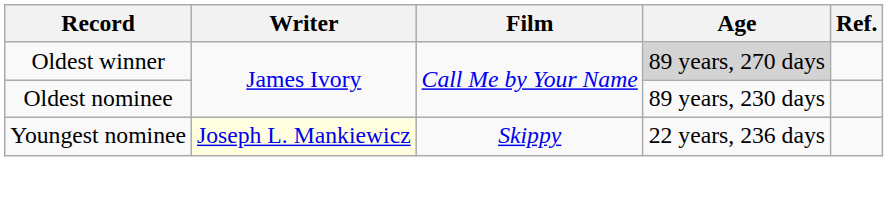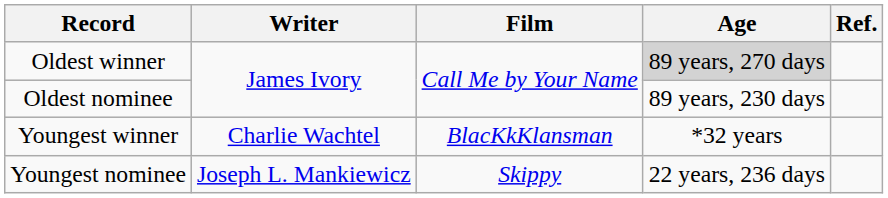 <table class="wikitable" style="text-align:center;">
 <tr>
 <th scope="col">Record</th>
 <th scope="col">Writer</th>
 <th scope="col">Film</th>
 <th scope="col">Age</th>
 <th scope="col" class="unsortable">Ref.</th>
 </tr>
 <tr>
 <td>Oldest winner</td>
 <td rowspan="2"><a href='#'>James Ivory</a></td>
 <td rowspan="2"><em><a href='#'>Call Me by Your Name</a></em></td>
 <td style="background: lightgrey;">89 years, 270 days</td>
 <td></td>
 </tr>
 <tr>
 <td>Oldest nominee</td>
 <td>89 years, 230 days</td>
 <td></td>
 </tr>
 <tr>
+<td>Youngest winner</td>
+<td><a href='#'>Charlie Wachtel</a></td>
+<td><em><a href='#'>BlacKkKlansman</a></em></td>
+<td>*32 years</td>
+<td></td>
+</tr>
+<tr>
 <td>Youngest nominee</td>
-<td style="background: lightyellow;"><a href='#'>Joseph L. Mankiewicz</a></td>
+<td><a href='#'>Joseph L. Mankiewicz</a></td>
 <td><em><a href='#'>Skippy</a></em></td>
 <td>22 years, 236 days</td>
 <td></td>
 </tr>
 </table>
